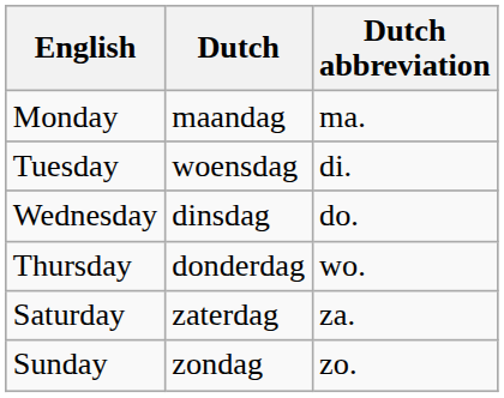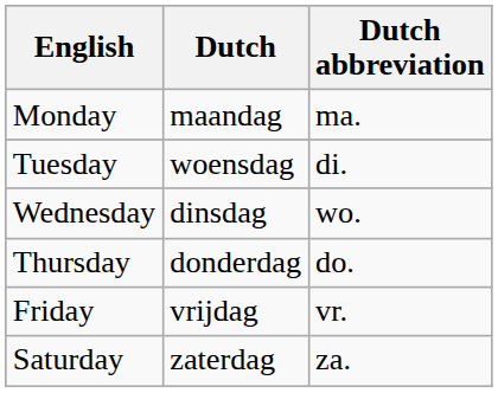 <table class="wikitable">
 <tr>
 <th>English</th>
 <th>Dutch</th>
 <th>Dutch<br>abbreviation</th>
 </tr>
 <tr>
 <td>Monday</td>
 <td>maandag</td>
 <td>ma.</td>
 </tr>
 <tr>
 <td>Tuesday</td>
 <td>woensdag</td>
 <td>di.</td>
 </tr>
 <tr>
 <td>Wednesday</td>
 <td>dinsdag</td>
-<td>do.</td>
+<td>wo.</td>
 </tr>
 <tr>
 <td>Thursday</td>
 <td>donderdag</td>
-<td>wo.</td>
+<td>do.</td>
+</tr>
+<tr>
+<td>Friday</td>
+<td>vrijdag</td>
+<td>vr.</td>
 </tr>
 <tr>
 <td>Saturday</td>
 <td>zaterdag</td>
 <td>za.</td>
 </tr>
-<tr>
-<td>Sunday</td>
-<td>zondag</td>
-<td>zo.</td>
-</tr>
 </table>
